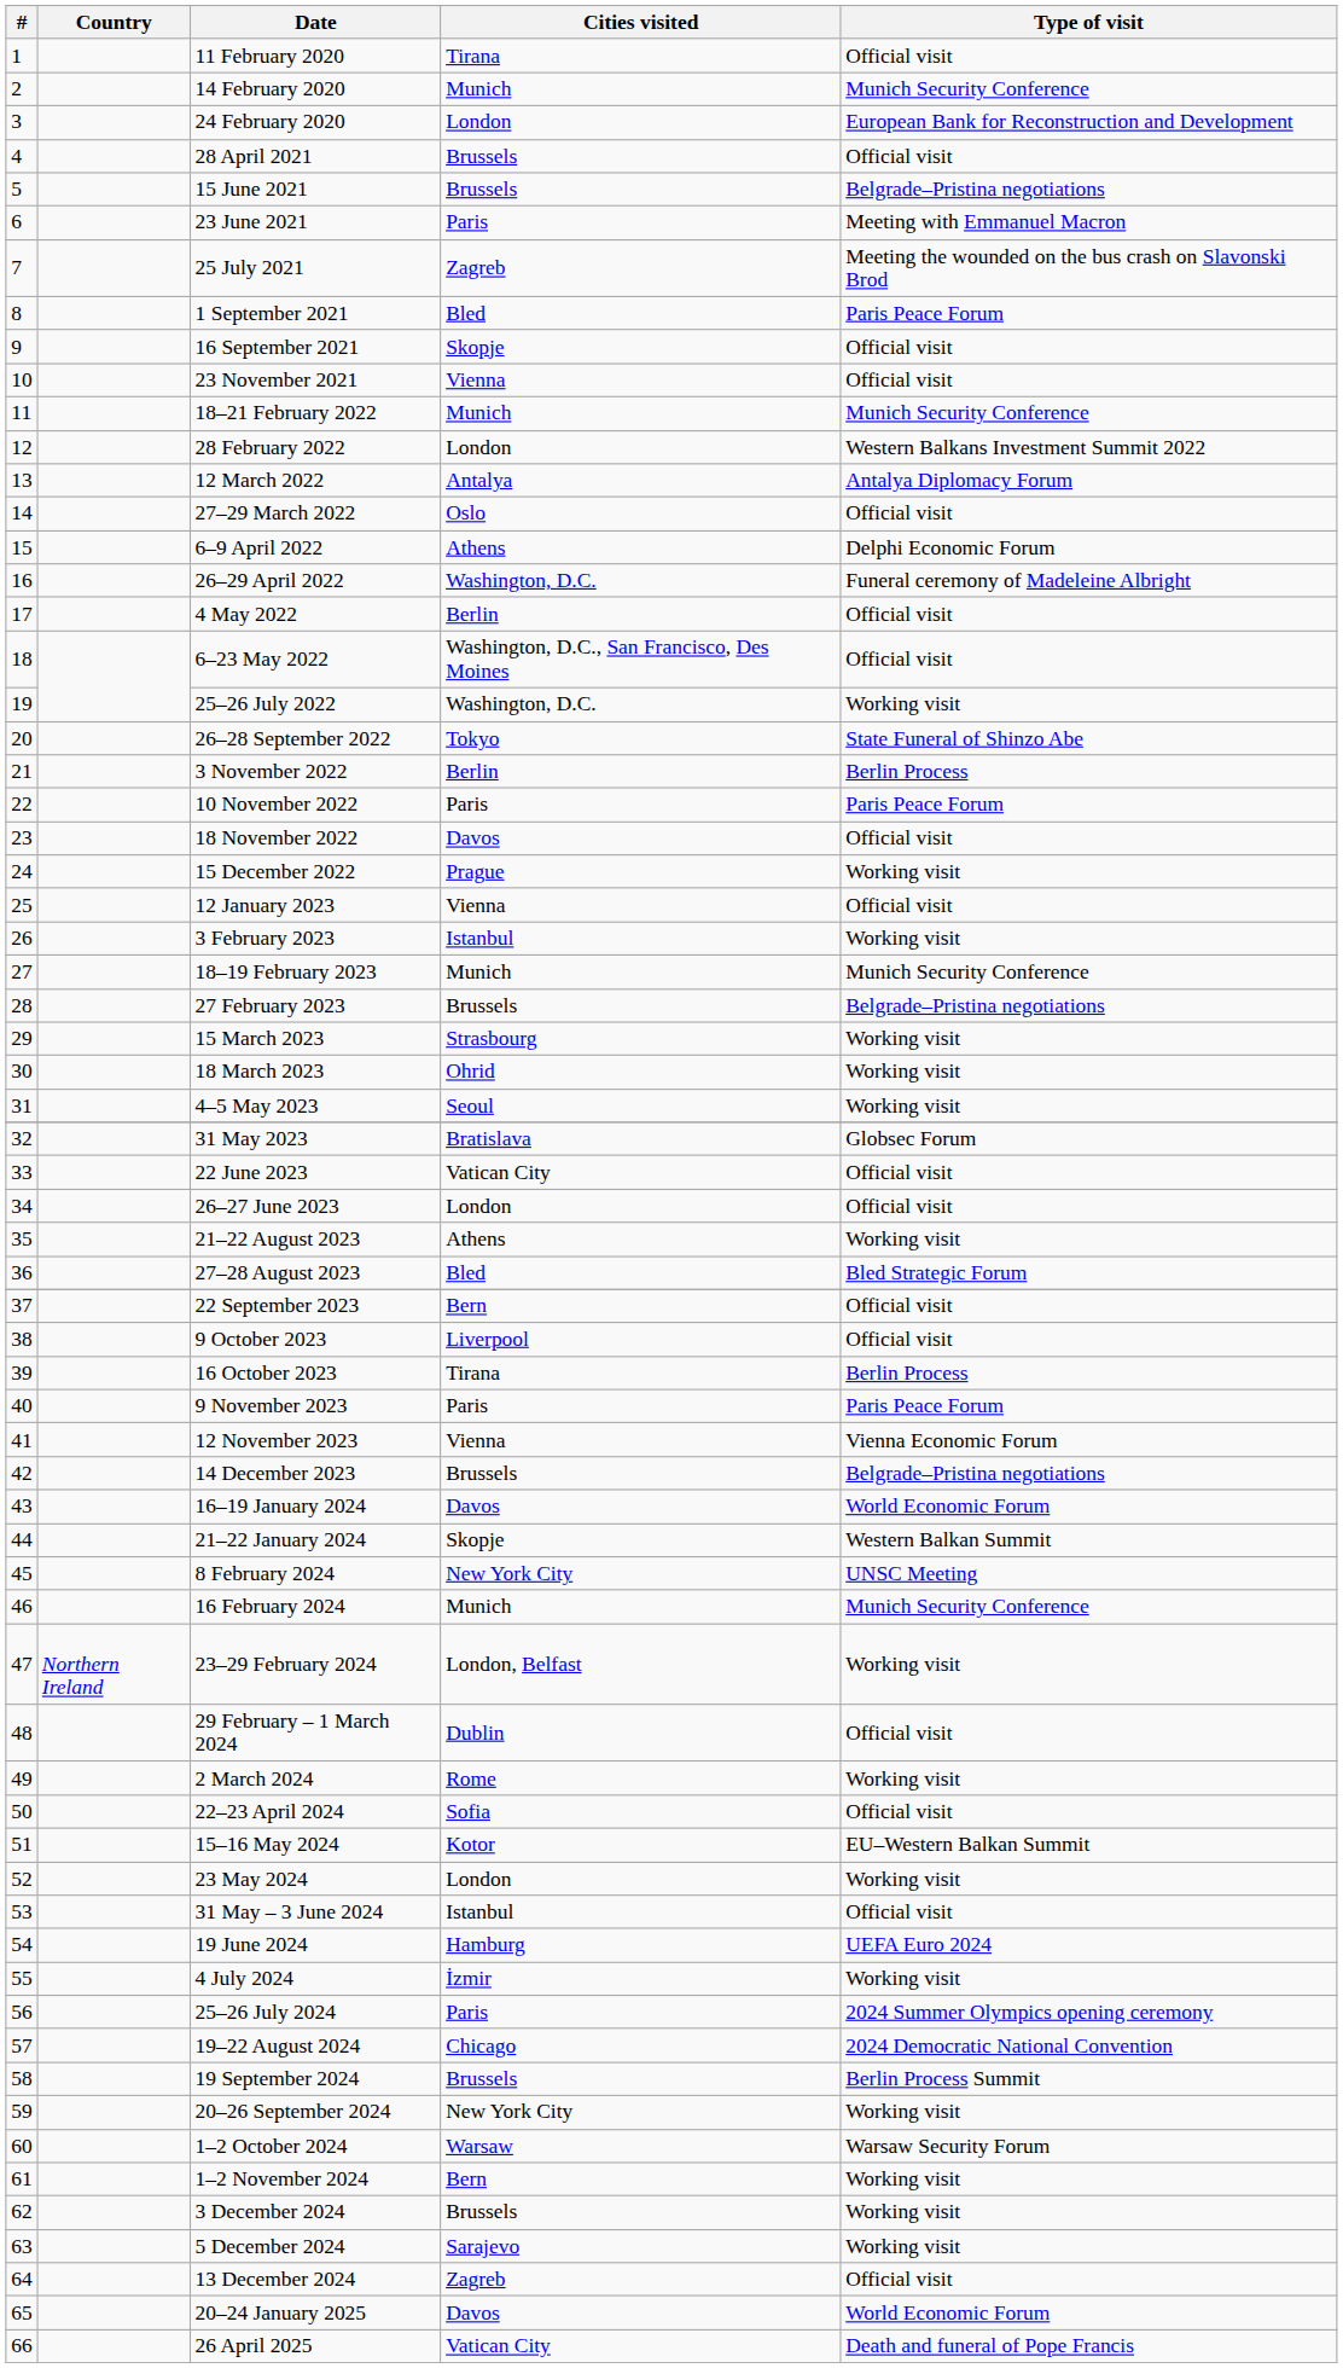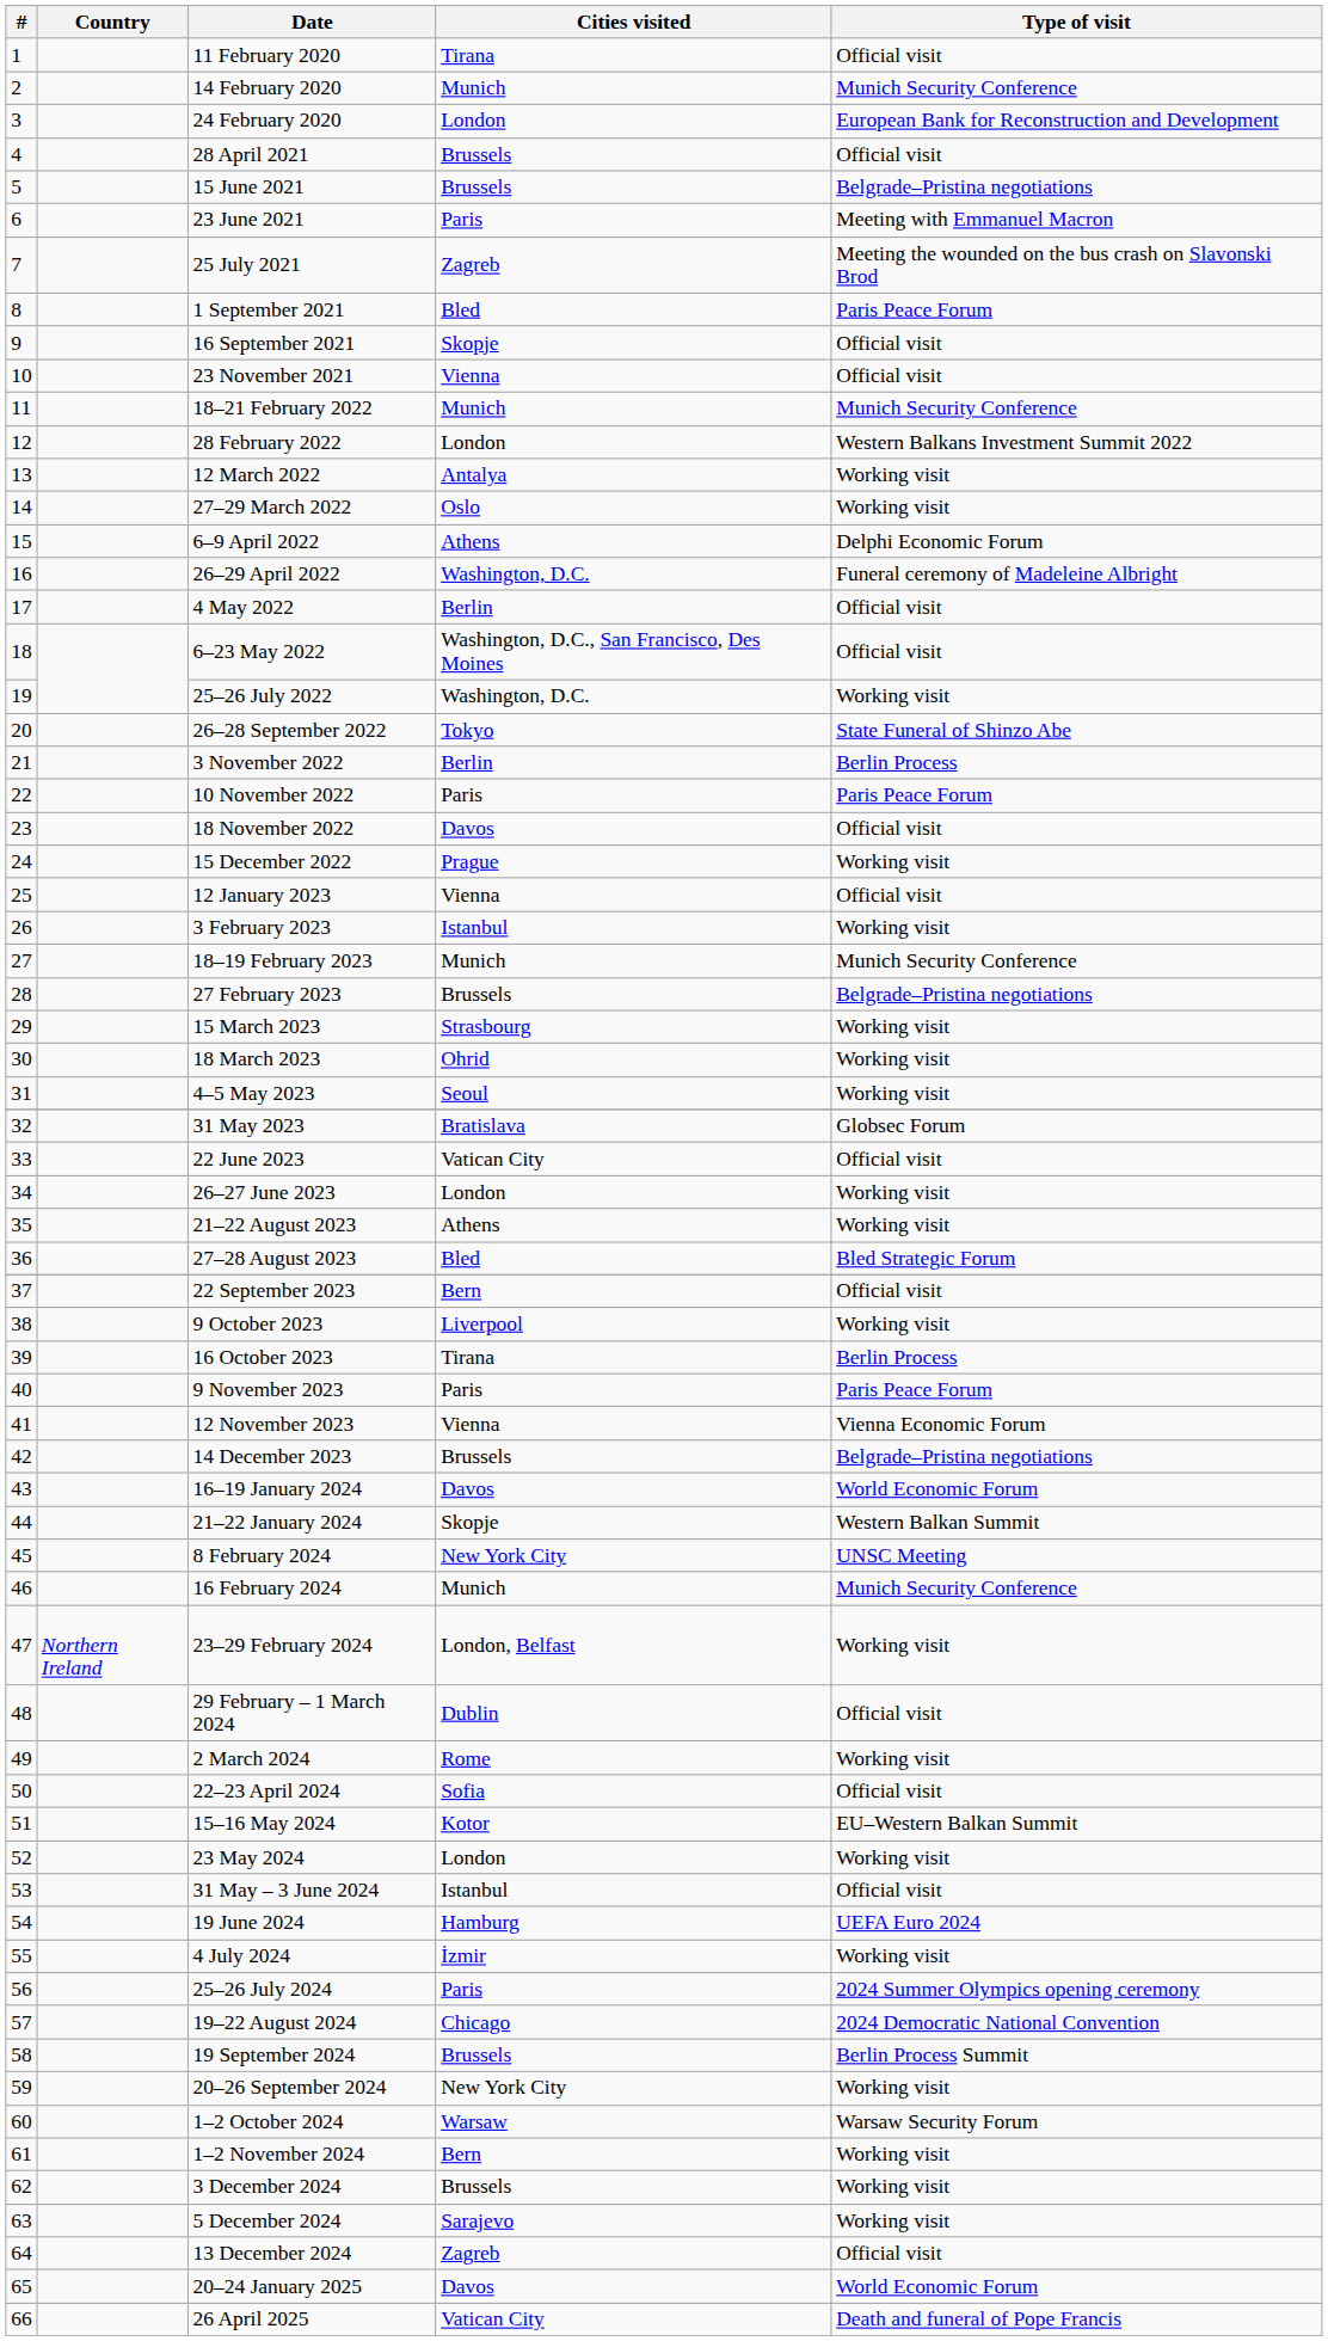 <table class="wikitable " style="width:80%; margin:1em auto;">
 <tr>
 <th>#</th>
 <th>Country</th>
 <th>Date</th>
 <th>Cities visited</th>
 <th>Type of visit</th>
 </tr>
 <tr>
 <td>1</td>
 <td></td>
 <td>11 February 2020</td>
 <td><a href='#'>Tirana</a></td>
 <td>Official visit</td>
 </tr>
 <tr>
 <td>2</td>
 <td></td>
 <td>14 February 2020</td>
 <td><a href='#'>Munich</a></td>
 <td><a href='#'>Munich Security Conference</a></td>
 </tr>
 <tr>
 <td>3</td>
 <td></td>
 <td>24 February 2020</td>
 <td><a href='#'>London</a></td>
 <td><a href='#'>European Bank for Reconstruction and Development</a></td>
 </tr>
 <tr>
 <td>4</td>
 <td></td>
 <td>28 April 2021</td>
 <td><a href='#'>Brussels</a></td>
 <td>Official visit</td>
 </tr>
 <tr>
 <td>5</td>
 <td></td>
 <td>15 June 2021</td>
 <td><a href='#'>Brussels</a></td>
 <td><a href='#'>Belgrade–Pristina negotiations</a></td>
 </tr>
 <tr>
 <td>6</td>
 <td></td>
 <td>23 June 2021</td>
 <td><a href='#'>Paris</a></td>
 <td>Meeting with <a href='#'>Emmanuel Macron</a></td>
 </tr>
 <tr>
 <td>7</td>
 <td></td>
 <td>25 July 2021</td>
 <td><a href='#'>Zagreb</a></td>
 <td>Meeting the wounded on the bus crash on <a href='#'>Slavonski Brod</a></td>
 </tr>
 <tr>
 <td>8</td>
 <td></td>
 <td>1 September 2021</td>
 <td><a href='#'>Bled</a></td>
 <td><a href='#'>Paris Peace Forum</a></td>
 </tr>
 <tr>
 <td>9</td>
 <td></td>
 <td>16 September 2021</td>
 <td><a href='#'>Skopje</a></td>
 <td>Official visit</td>
 </tr>
 <tr>
 <td>10</td>
 <td></td>
 <td>23 November 2021</td>
 <td><a href='#'>Vienna</a></td>
 <td>Official visit</td>
 </tr>
 <tr>
 <td>11</td>
 <td></td>
 <td>18–21 February 2022</td>
 <td><a href='#'>Munich</a></td>
 <td><a href='#'>Munich Security Conference</a></td>
 </tr>
 <tr>
 <td>12</td>
 <td></td>
 <td>28 February 2022</td>
 <td>London</td>
 <td>Western Balkans Investment Summit 2022</td>
 </tr>
 <tr>
 <td>13</td>
 <td></td>
 <td>12 March 2022</td>
 <td><a href='#'>Antalya</a></td>
-<td><a href='#'>Antalya Diplomacy Forum</a></td>
+<td>Working visit</td>
 </tr>
 <tr>
 <td>14</td>
 <td></td>
 <td>27–29 March 2022</td>
 <td><a href='#'>Oslo</a></td>
-<td>Official visit</td>
+<td>Working visit</td>
 </tr>
 <tr>
 <td>15</td>
 <td></td>
 <td>6–9 April 2022</td>
 <td><a href='#'>Athens</a></td>
 <td>Delphi Economic Forum</td>
 </tr>
 <tr>
 <td>16</td>
 <td></td>
 <td>26–29 April 2022</td>
 <td><a href='#'>Washington, D.C.</a></td>
 <td>Funeral ceremony of <a href='#'>Madeleine Albright</a></td>
 </tr>
 <tr>
 <td>17</td>
 <td></td>
 <td>4 May 2022</td>
 <td><a href='#'>Berlin</a></td>
 <td>Official visit</td>
 </tr>
 <tr>
 <td>18</td>
 <td rowspan=2></td>
 <td>6–23 May 2022</td>
 <td>Washington, D.C., <a href='#'>San Francisco</a>, <a href='#'>Des Moines</a></td>
 <td>Official visit</td>
 </tr>
 <tr>
 <td>19</td>
 <td>25–26 July 2022</td>
 <td>Washington, D.C.</td>
 <td>Working visit</td>
 </tr>
 <tr>
 <td>20</td>
 <td></td>
 <td>26–28 September 2022</td>
 <td><a href='#'>Tokyo</a></td>
 <td><a href='#'>State Funeral of Shinzo Abe</a></td>
 </tr>
 <tr>
 <td>21</td>
 <td></td>
 <td>3 November 2022</td>
 <td><a href='#'>Berlin</a></td>
 <td><a href='#'>Berlin Process</a></td>
 </tr>
 <tr>
 <td>22</td>
 <td></td>
 <td>10 November 2022</td>
 <td>Paris</td>
 <td><a href='#'>Paris Peace Forum</a></td>
 </tr>
 <tr>
 <td>23</td>
 <td></td>
 <td>18 November 2022</td>
 <td><a href='#'>Davos</a></td>
 <td>Official visit</td>
 </tr>
 <tr>
 <td>24</td>
 <td></td>
 <td>15 December 2022</td>
 <td><a href='#'>Prague</a></td>
 <td>Working visit</td>
 </tr>
 <tr>
 <td>25</td>
 <td></td>
 <td>12 January 2023</td>
 <td>Vienna</td>
 <td>Official visit</td>
 </tr>
 <tr>
 <td>26</td>
 <td></td>
 <td>3 February 2023</td>
 <td><a href='#'>Istanbul</a></td>
 <td>Working visit</td>
 </tr>
 <tr>
 <td>27</td>
 <td></td>
 <td>18–19 February 2023</td>
 <td>Munich</td>
 <td>Munich Security Conference</td>
 </tr>
 <tr>
 <td>28</td>
 <td></td>
 <td>27 February 2023</td>
 <td>Brussels</td>
 <td><a href='#'>Belgrade–Pristina negotiations</a></td>
 </tr>
 <tr>
 <td>29</td>
 <td></td>
 <td>15 March 2023</td>
 <td><a href='#'>Strasbourg</a></td>
 <td>Working visit</td>
 </tr>
 <tr>
 <td>30</td>
 <td></td>
 <td>18 March 2023</td>
 <td><a href='#'>Ohrid</a></td>
 <td>Working visit</td>
 </tr>
 <tr>
 <td>31</td>
 <td></td>
 <td>4–5 May 2023</td>
 <td><a href='#'>Seoul</a></td>
 <td>Working visit</td>
 </tr>
 <tr>
 </tr>
 <tr>
 <td>32</td>
 <td></td>
 <td>31 May 2023</td>
 <td><a href='#'>Bratislava</a></td>
 <td>Globsec Forum</td>
 </tr>
 <tr>
 <td>33</td>
 <td></td>
 <td>22 June 2023</td>
 <td>Vatican City</td>
 <td>Official visit</td>
 </tr>
 <tr>
 <td>34</td>
 <td></td>
 <td>26–27 June 2023</td>
 <td>London</td>
-<td>Official visit</td>
+<td>Working visit</td>
 </tr>
 <tr>
 <td>35</td>
 <td></td>
 <td>21–22 August 2023</td>
 <td>Athens</td>
 <td>Working visit</td>
 </tr>
 <tr>
 <td>36</td>
 <td></td>
 <td>27–28 August 2023</td>
 <td><a href='#'>Bled</a></td>
 <td><a href='#'>Bled Strategic Forum</a></td>
 </tr>
 <tr>
 </tr>
 <tr>
 <td>37</td>
 <td></td>
 <td>22 September 2023</td>
 <td><a href='#'>Bern</a></td>
 <td>Official visit</td>
 </tr>
 <tr>
 <td>38</td>
 <td></td>
 <td>9 October 2023</td>
 <td><a href='#'>Liverpool</a></td>
-<td>Official visit</td>
+<td>Working visit</td>
 </tr>
 <tr>
 <td>39</td>
 <td></td>
 <td>16 October 2023</td>
 <td>Tirana</td>
 <td><a href='#'>Berlin Process</a></td>
 </tr>
 <tr>
 <td>40</td>
 <td></td>
 <td>9 November 2023</td>
 <td>Paris</td>
 <td><a href='#'>Paris Peace Forum</a></td>
 </tr>
 <tr>
 <td>41</td>
 <td></td>
 <td>12 November 2023</td>
 <td>Vienna</td>
 <td>Vienna Economic Forum</td>
 </tr>
 <tr>
 <td>42</td>
 <td></td>
 <td>14 December 2023</td>
 <td>Brussels</td>
 <td><a href='#'>Belgrade–Pristina negotiations</a></td>
 </tr>
 <tr>
 <td>43</td>
 <td></td>
 <td>16–19 January 2024</td>
 <td><a href='#'>Davos</a></td>
 <td><a href='#'>World Economic Forum</a></td>
 </tr>
 <tr>
 <td>44</td>
 <td></td>
 <td>21–22 January 2024</td>
 <td>Skopje</td>
 <td>Western Balkan Summit</td>
 </tr>
 <tr>
 <td>45</td>
 <td></td>
 <td>8 February 2024</td>
 <td><a href='#'>New York City</a></td>
 <td><a href='#'>UNSC Meeting</a></td>
 </tr>
 <tr>
 <td>46</td>
 <td></td>
 <td>16 February 2024</td>
 <td>Munich</td>
 <td><a href='#'>Munich Security Conference</a></td>
 </tr>
 <tr>
 <td>47</td>
 <td><br> <em><a href='#'>Northern Ireland</a></em></td>
 <td>23–29 February 2024</td>
 <td>London, <a href='#'>Belfast</a></td>
 <td>Working visit</td>
 </tr>
 <tr>
 <td>48</td>
 <td></td>
 <td>29 February – 1 March 2024</td>
 <td><a href='#'>Dublin</a></td>
 <td>Official visit</td>
 </tr>
 <tr>
 <td>49</td>
 <td></td>
 <td>2 March 2024</td>
 <td><a href='#'>Rome</a></td>
 <td>Working visit</td>
 </tr>
 <tr>
 <td>50</td>
 <td></td>
 <td>22–23 April 2024</td>
 <td><a href='#'>Sofia</a></td>
 <td>Official visit</td>
 </tr>
 <tr>
 <td>51</td>
 <td></td>
 <td>15–16 May 2024</td>
 <td><a href='#'>Kotor</a></td>
 <td>EU–Western Balkan Summit</td>
 </tr>
 <tr>
 <td>52</td>
 <td></td>
 <td>23 May 2024</td>
 <td>London</td>
 <td>Working visit</td>
 </tr>
 <tr>
 <td>53</td>
 <td></td>
 <td>31 May – 3 June 2024</td>
 <td>Istanbul</td>
 <td>Official visit</td>
 </tr>
 <tr>
 <td>54</td>
 <td></td>
 <td>19 June 2024</td>
 <td><a href='#'>Hamburg</a></td>
 <td><a href='#'>UEFA Euro 2024</a></td>
 </tr>
 <tr>
 <td>55</td>
 <td></td>
 <td>4 July 2024</td>
 <td><a href='#'>İzmir</a></td>
 <td>Working visit</td>
 </tr>
 <tr>
 <td>56</td>
 <td></td>
 <td>25–26 July 2024</td>
 <td><a href='#'>Paris</a></td>
 <td><a href='#'>2024 Summer Olympics opening ceremony</a></td>
 </tr>
 <tr>
 <td>57</td>
 <td></td>
 <td>19–22 August 2024</td>
 <td><a href='#'>Chicago</a></td>
 <td><a href='#'>2024 Democratic National Convention</a></td>
 </tr>
 <tr>
 <td>58</td>
 <td></td>
 <td>19 September 2024</td>
 <td><a href='#'>Brussels</a></td>
 <td><a href='#'>Berlin Process</a> Summit</td>
 </tr>
 <tr>
 <td>59</td>
 <td></td>
 <td>20–26 September 2024</td>
 <td>New York City</td>
 <td>Working visit</td>
 </tr>
 <tr>
 <td>60</td>
 <td></td>
 <td>1–2 October 2024</td>
 <td><a href='#'>Warsaw</a></td>
 <td>Warsaw Security Forum</td>
 </tr>
 <tr>
 <td>61</td>
 <td></td>
 <td>1–2 November 2024</td>
 <td><a href='#'>Bern</a></td>
 <td>Working visit</td>
 </tr>
 <tr>
 <td>62</td>
 <td></td>
 <td>3 December 2024</td>
 <td>Brussels</td>
 <td>Working visit</td>
 </tr>
 <tr>
 <td>63</td>
 <td></td>
 <td>5 December 2024</td>
 <td><a href='#'>Sarajevo</a></td>
 <td>Working visit</td>
 </tr>
 <tr>
 <td>64</td>
 <td></td>
 <td>13 December 2024</td>
 <td><a href='#'>Zagreb</a></td>
 <td>Official visit</td>
 </tr>
 <tr>
 <td>65</td>
 <td></td>
 <td>20–24 January 2025</td>
 <td><a href='#'>Davos</a></td>
 <td><a href='#'>World Economic Forum</a></td>
 </tr>
 <tr>
 <td>66</td>
 <td></td>
 <td>26 April 2025</td>
 <td><a href='#'>Vatican City</a></td>
 <td><a href='#'>Death and funeral of Pope Francis</a></td>
 </tr>
 </table>
